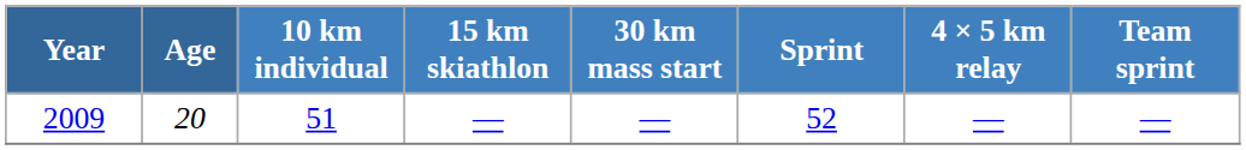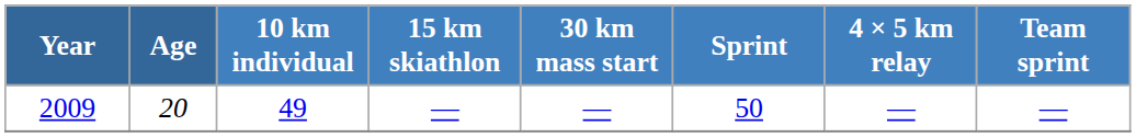 <table class="wikitable" style="font-size:95%; text-align:center; border:grey solid 1px; border-collapse:collapse; background:#ffffff;">
 <tr>
 <th style="background-color:#369; color:white; width:60px;"> Year </th>
 <th style="background-color:#369; color:white; width:40px;"> Age </th>
 <th style="background-color:#4180be; color:white; width:75px;"> 10 km <br> individual </th>
 <th style="background-color:#4180be; color:white; width:75px;"> 15 km <br> skiathlon </th>
 <th style="background-color:#4180be; color:white; width:75px;"> 30 km <br> mass start </th>
 <th style="background-color:#4180be; color:white; width:75px;"> Sprint </th>
 <th style="background-color:#4180be; color:white; width:75px;"> 4 × 5 km <br> relay </th>
 <th style="background-color:#4180be; color:white; width:75px;"> Team <br> sprint </th>
 </tr>
 <tr>
 <td><a href='#'>2009</a></td>
 <td><em>20</em></td>
-<td><a href='#'>51</a></td>
+<td><a href='#'>49</a></td>
 <td><a href='#'>—</a></td>
 <td><a href='#'>—</a></td>
-<td><a href='#'>52</a></td>
+<td><a href='#'>50</a></td>
 <td><a href='#'>—</a></td>
 <td><a href='#'>—</a></td>
 </tr>
 <tr>
 </tr>
 </table>
